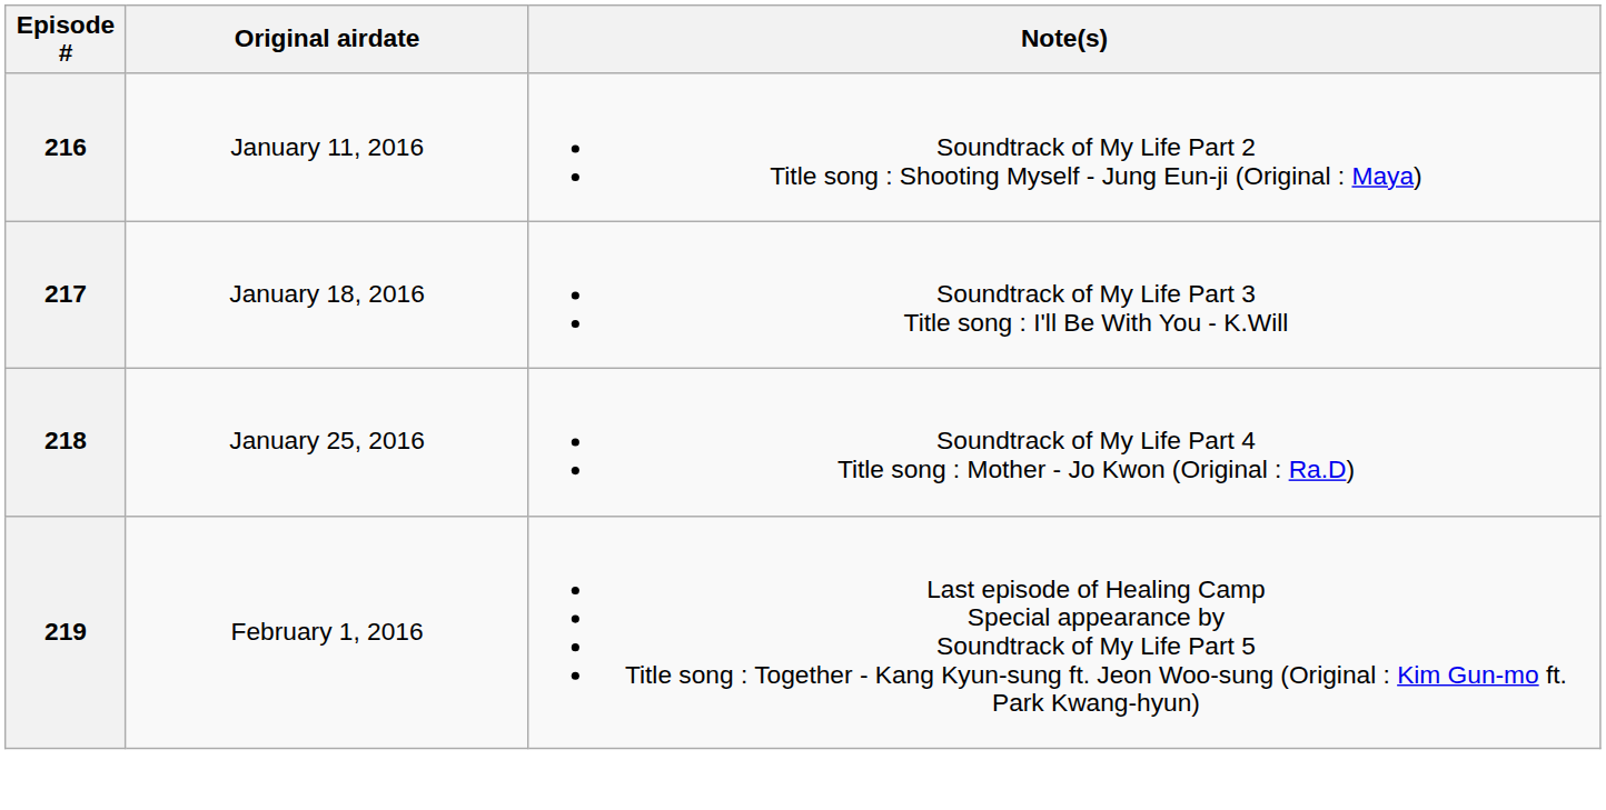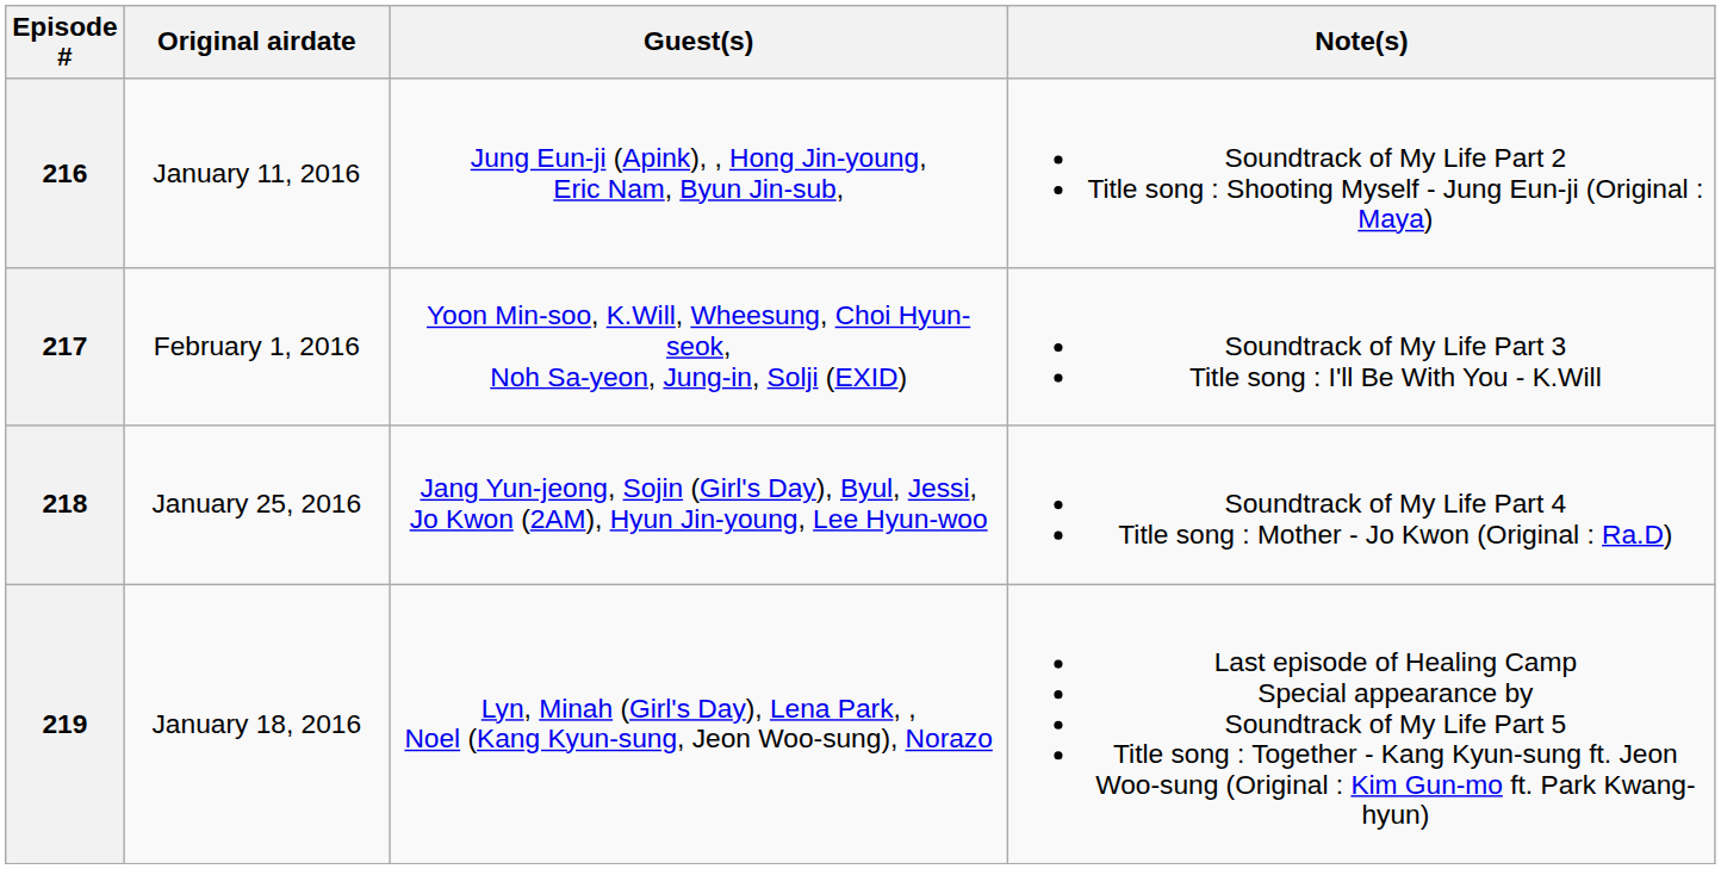 <table class="wikitable" style="font-size:100%; text-align:center; width:80%;">
 <tr>
 <th width="1%">Episode #</th>
 <th width="15%">Original airdate</th>
+<th width="35%">Guest(s)</th>
 <th width="40%">Note(s)</th>
 </tr>
 <tr>
 <th>216</th>
 <td>January 11, 2016</td>
+<td><a href='#'>Jung Eun-ji</a> (<a href='#'>Apink</a>), , <a href='#'>Hong Jin-young</a>,<br><a href='#'>Eric Nam</a>, <a href='#'>Byun Jin-sub</a>, </td>
 <td><br><ul><li>Soundtrack of My Life Part 2</li><li>Title song : Shooting Myself - Jung Eun-ji (Original : <a href='#'>Maya</a>)</li></ul></td>
 </tr>
 <tr>
 <th>217</th>
-<td>January 18, 2016</td>
+<td>February 1, 2016</td>
+<td><a href='#'>Yoon Min-soo</a>, <a href='#'>K.Will</a>, <a href='#'>Wheesung</a>, <a href='#'>Choi Hyun-seok</a>,<br><a href='#'>Noh Sa-yeon</a>, <a href='#'>Jung-in</a>, <a href='#'>Solji</a> (<a href='#'>EXID</a>)</td>
 <td><br><ul><li>Soundtrack of My Life Part 3</li><li>Title song : I'll Be With You - K.Will</li></ul></td>
 </tr>
 <tr>
 <th>218</th>
 <td>January 25, 2016</td>
+<td><a href='#'>Jang Yun-jeong</a>, <a href='#'>Sojin</a> (<a href='#'>Girl's Day</a>), <a href='#'>Byul</a>, <a href='#'>Jessi</a>,<br><a href='#'>Jo Kwon</a> (<a href='#'>2AM</a>), <a href='#'>Hyun Jin-young</a>, <a href='#'>Lee Hyun-woo</a></td>
 <td><br><ul><li>Soundtrack of My Life Part 4</li><li>Title song : Mother - Jo Kwon (Original : <a href='#'>Ra.D</a>)</li></ul></td>
 </tr>
 <tr>
 <th>219</th>
-<td>February 1, 2016</td>
+<td>January 18, 2016</td>
+<td><a href='#'>Lyn</a>, <a href='#'>Minah</a> (<a href='#'>Girl's Day</a>), <a href='#'>Lena Park</a>, ,<br><a href='#'>Noel</a> (<a href='#'>Kang Kyun-sung</a>, Jeon Woo-sung), <a href='#'>Norazo</a></td>
 <td><br><ul><li>Last episode of Healing Camp</li><li>Special appearance by </li><li>Soundtrack of My Life Part 5</li><li>Title song : Together - Kang Kyun-sung ft. Jeon Woo-sung (Original : <a href='#'>Kim Gun-mo</a> ft. Park Kwang-hyun)</li></ul></td>
 </tr>
 </table>
